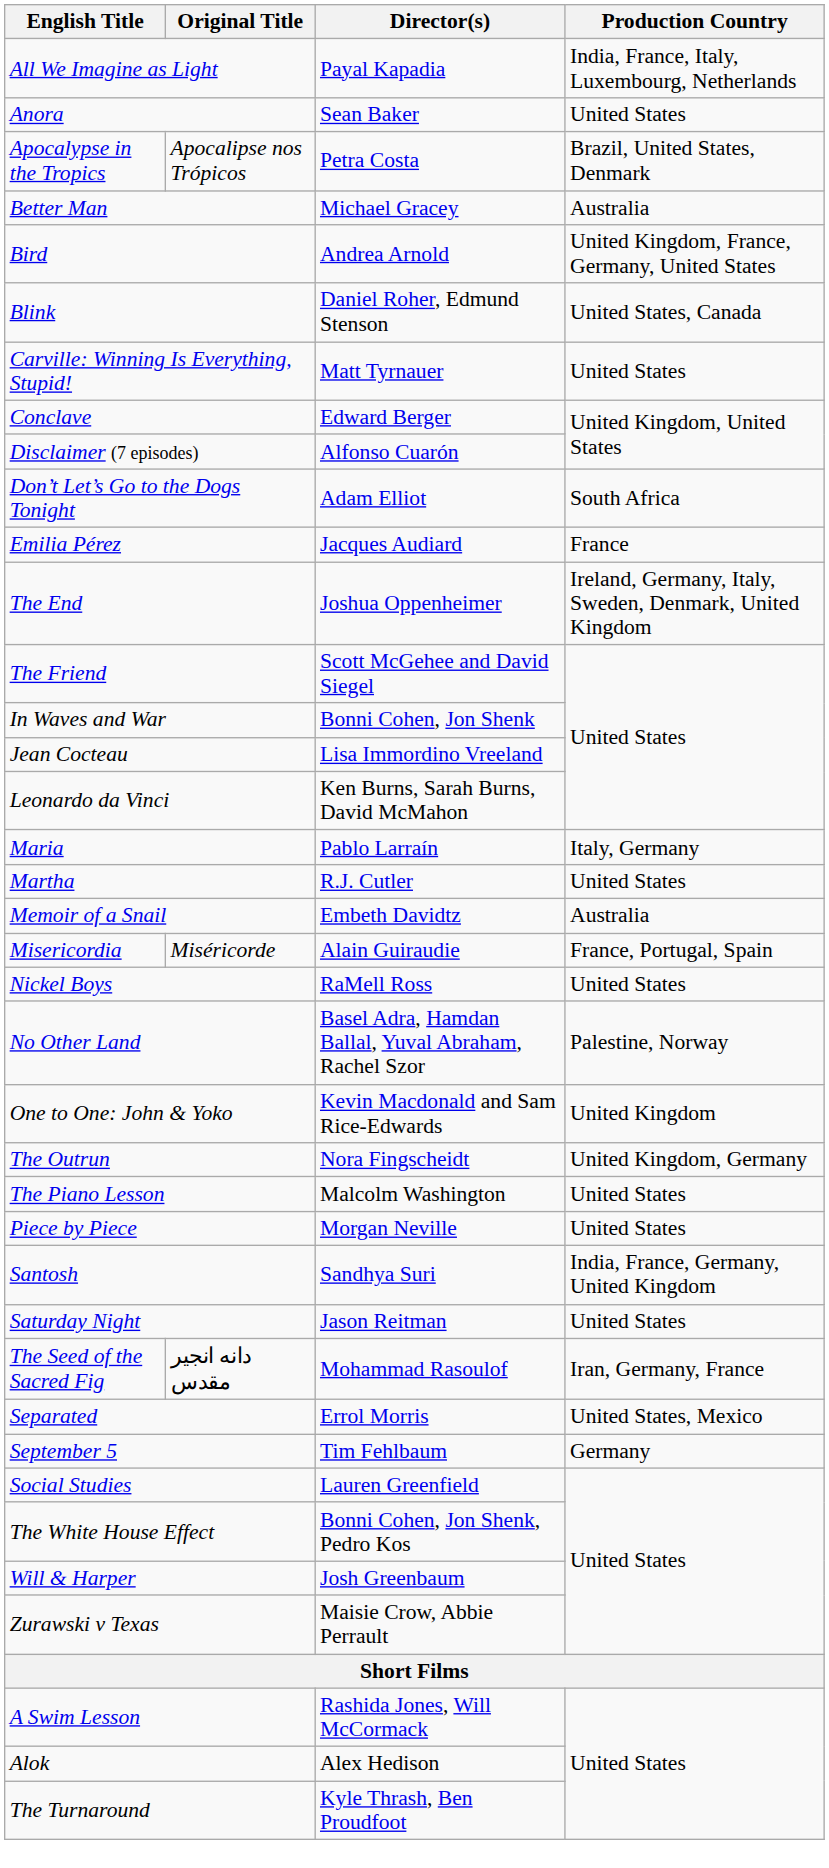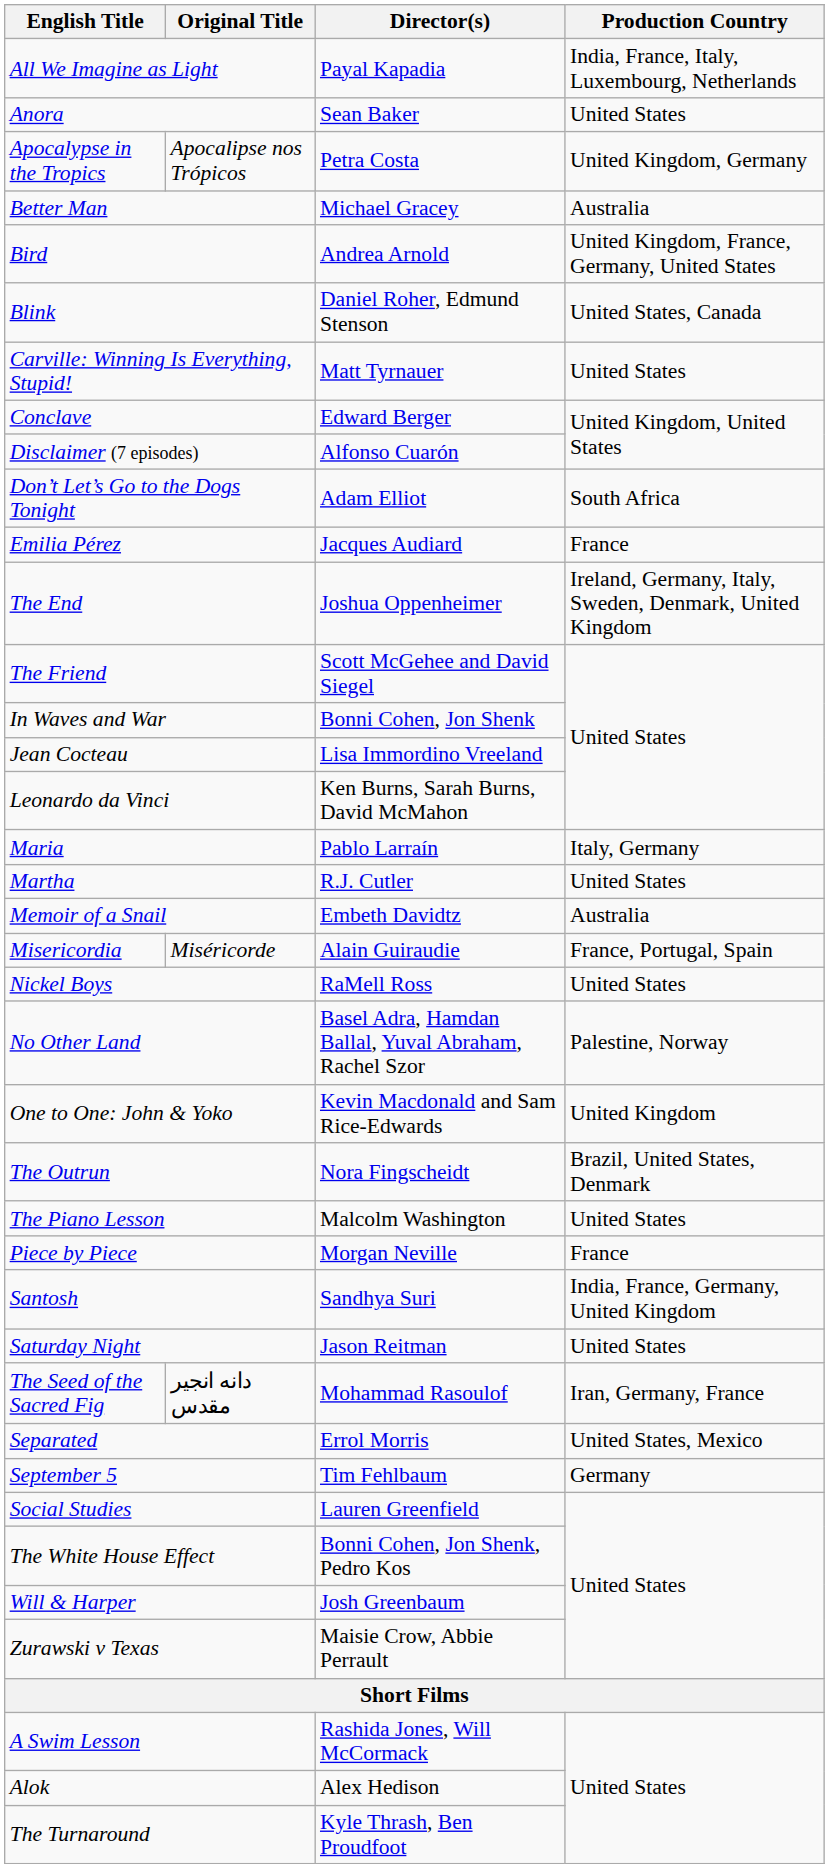 <table class="wikitable">
 <tr>
 <th>English Title</th>
 <th>Original Title</th>
 <th>Director(s)</th>
 <th>Production Country</th>
 </tr>
 <tr>
 <td colspan="2"><em><a href='#'>All We Imagine as Light</a></em></td>
 <td><a href='#'>Payal Kapadia</a></td>
 <td>India, France, Italy, Luxembourg, Netherlands</td>
 </tr>
 <tr>
 <td colspan="2"><em><a href='#'>Anora</a></em></td>
 <td><a href='#'>Sean Baker</a></td>
 <td>United States</td>
 </tr>
 <tr>
 <td><em><a href='#'>Apocalypse in the Tropics</a></em></td>
 <td><em>Apocalipse nos Trópicos</em></td>
 <td><a href='#'>Petra Costa</a></td>
-<td>Brazil, United States, Denmark</td>
+<td>United Kingdom, Germany</td>
 </tr>
 <tr>
 <td colspan="2"><em><a href='#'>Better Man</a></em></td>
 <td><a href='#'>Michael Gracey</a></td>
 <td>Australia</td>
 </tr>
 <tr>
 <td colspan="2"><em><a href='#'>Bird</a></em></td>
 <td><a href='#'>Andrea Arnold</a></td>
 <td>United Kingdom, France, Germany, United States</td>
 </tr>
 <tr>
 <td colspan="2"><em><a href='#'>Blink</a></em></td>
 <td><a href='#'>Daniel Roher</a>, Edmund Stenson</td>
 <td>United States, Canada</td>
 </tr>
 <tr>
 <td colspan="2"><em><a href='#'>Carville: Winning Is Everything, Stupid!</a></em></td>
 <td><a href='#'>Matt Tyrnauer</a></td>
 <td>United States</td>
 </tr>
 <tr>
 <td colspan="2"><em><a href='#'>Conclave</a></em></td>
 <td><a href='#'>Edward Berger</a></td>
 <td rowspan="2">United Kingdom, United States</td>
 </tr>
 <tr>
 <td colspan="2"><em><a href='#'>Disclaimer</a></em> <small>(7 episodes)</small></td>
 <td><a href='#'>Alfonso Cuarón</a></td>
 </tr>
 <tr>
 <td colspan="2"><em><a href='#'>Don’t Let’s Go to the Dogs Tonight</a></em></td>
 <td><a href='#'>Adam Elliot</a></td>
 <td>South Africa</td>
 </tr>
 <tr>
 <td colspan="2"><em><a href='#'>Emilia Pérez</a></em></td>
 <td><a href='#'>Jacques Audiard</a></td>
 <td>France</td>
 </tr>
 <tr>
 <td colspan="2"><em><a href='#'>The End</a></em></td>
 <td><a href='#'>Joshua Oppenheimer</a></td>
 <td>Ireland, Germany, Italy, Sweden, Denmark, United Kingdom</td>
 </tr>
 <tr>
 <td colspan="2"><em><a href='#'>The Friend</a></em></td>
 <td><a href='#'>Scott McGehee and David Siegel</a></td>
 <td rowspan="4">United States</td>
 </tr>
 <tr>
 <td colspan="2"><em>In Waves and War</em></td>
 <td><a href='#'>Bonni Cohen</a>, <a href='#'>Jon Shenk</a></td>
 </tr>
 <tr>
 <td colspan="2"><em>Jean Cocteau</em></td>
 <td><a href='#'>Lisa Immordino Vreeland</a></td>
 </tr>
 <tr>
 <td colspan="2"><em>Leonardo da Vinci</em></td>
 <td>Ken Burns, Sarah Burns, David McMahon</td>
 </tr>
 <tr>
 <td colspan="2"><em><a href='#'>Maria</a></em></td>
 <td><a href='#'>Pablo Larraín</a></td>
 <td>Italy, Germany</td>
 </tr>
 <tr>
 <td colspan="2"><em><a href='#'>Martha</a></em></td>
 <td><a href='#'>R.J. Cutler</a></td>
 <td>United States</td>
 </tr>
 <tr>
 <td colspan="2"><em><a href='#'>Memoir of a Snail</a></em></td>
 <td><a href='#'>Embeth Davidtz</a></td>
 <td>Australia</td>
 </tr>
 <tr>
 <td><em><a href='#'>Misericordia</a></em></td>
 <td><em>Miséricorde</em></td>
 <td><a href='#'>Alain Guiraudie</a></td>
 <td>France, Portugal, Spain</td>
 </tr>
 <tr>
 <td colspan="2"><em><a href='#'>Nickel Boys</a></em></td>
 <td><a href='#'>RaMell Ross</a></td>
 <td>United States</td>
 </tr>
 <tr>
 <td colspan="2"><em><a href='#'>No Other Land</a></em></td>
 <td><a href='#'>Basel Adra</a>, <a href='#'>Hamdan Ballal</a>, <a href='#'>Yuval Abraham</a>, Rachel Szor</td>
 <td>Palestine, Norway</td>
 </tr>
 <tr>
 <td colspan="2"><em>One to One: John & Yoko</em></td>
 <td><a href='#'>Kevin Macdonald</a> and Sam Rice-Edwards</td>
 <td>United Kingdom</td>
 </tr>
 <tr>
 <td colspan="2"><em><a href='#'>The Outrun</a></em></td>
 <td><a href='#'>Nora Fingscheidt</a></td>
-<td>United Kingdom, Germany</td>
+<td>Brazil, United States, Denmark</td>
 </tr>
 <tr>
 <td colspan="2"><em><a href='#'>The Piano Lesson</a></em></td>
 <td>Malcolm Washington</td>
 <td>United States</td>
 </tr>
 <tr>
 <td colspan="2"><em><a href='#'>Piece by Piece</a></em></td>
 <td><a href='#'>Morgan Neville</a></td>
-<td>United States</td>
+<td>France</td>
 </tr>
 <tr>
 <td colspan="2"><em><a href='#'>Santosh</a></em></td>
 <td><a href='#'>Sandhya Suri</a></td>
 <td>India, France, Germany, United Kingdom</td>
 </tr>
 <tr>
 <td colspan="2"><em><a href='#'>Saturday Night</a></em></td>
 <td><a href='#'>Jason Reitman</a></td>
 <td>United States</td>
 </tr>
 <tr>
 <td><em><a href='#'>The Seed of the Sacred Fig</a></em></td>
 <td>دانه انجیر مقدس</td>
 <td><a href='#'>Mohammad Rasoulof</a></td>
 <td>Iran, Germany, France</td>
 </tr>
 <tr>
 <td colspan="2"><em><a href='#'>Separated</a></em></td>
 <td><a href='#'>Errol Morris</a></td>
 <td>United States, Mexico</td>
 </tr>
 <tr>
 <td colspan="2"><em><a href='#'>September 5</a></em></td>
 <td><a href='#'>Tim Fehlbaum</a></td>
 <td>Germany</td>
 </tr>
 <tr>
 <td colspan="2"><em><a href='#'>Social Studies</a></em></td>
 <td><a href='#'>Lauren Greenfield</a></td>
 <td rowspan="4">United States</td>
 </tr>
 <tr>
 <td colspan="2"><em>The White House Effect</em></td>
 <td><a href='#'>Bonni Cohen</a>, <a href='#'>Jon Shenk</a>, Pedro Kos</td>
 </tr>
 <tr>
 <td colspan="2"><em><a href='#'>Will & Harper</a></em></td>
 <td><a href='#'>Josh Greenbaum</a></td>
 </tr>
 <tr>
 <td colspan="2"><em>Zurawski v Texas</em></td>
 <td>Maisie Crow, Abbie Perrault</td>
 </tr>
 <tr>
 <th colspan="4">Short Films</th>
 </tr>
 <tr>
 <td colspan="2"><em><a href='#'>A Swim Lesson</a></em></td>
 <td><a href='#'>Rashida Jones</a>, <a href='#'>Will McCormack</a></td>
 <td rowspan="3">United States</td>
 </tr>
 <tr>
 <td colspan="2"><em>Alok</em></td>
 <td>Alex Hedison</td>
 </tr>
 <tr>
 <td colspan="2"><em>The Turnaround</em></td>
 <td><a href='#'>Kyle Thrash</a>, <a href='#'>Ben Proudfoot</a></td>
 </tr>
 </table>
